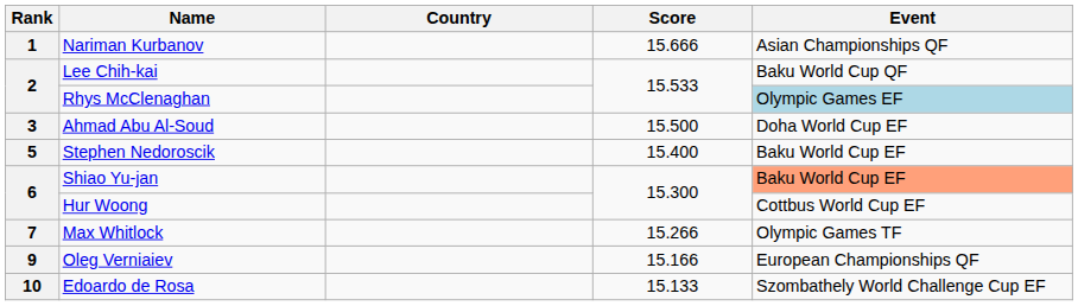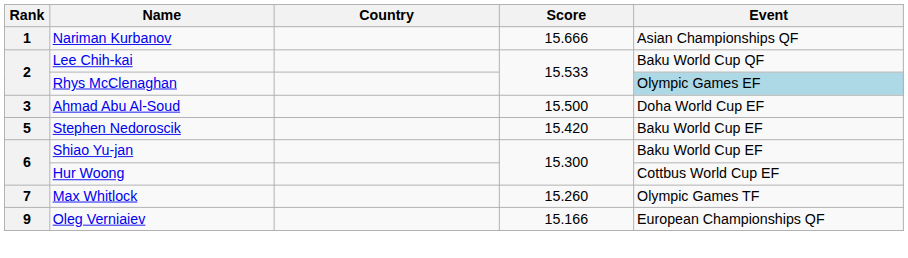 <table class="wikitable sortable" style="width:80%;">
 <tr>
 <th style="text-align:center; width:5%;">Rank</th>
 <th style="text-align:center; width:25%;">Name</th>
 <th style="text-align:center; width:25%;">Country</th>
 <th style="text-align:center; width:15%;">Score</th>
 <th style="text-align:center; width:30%;">Event</th>
 </tr>
 <tr>
 <th>1</th>
 <td><a href='#'>Nariman Kurbanov</a></td>
 <td></td>
 <td align="center">15.666</td>
 <td>Asian Championships QF</td>
 </tr>
 <tr>
 <th rowspan="2">2</th>
 <td><a href='#'>Lee Chih-kai</a></td>
 <td></td>
 <td rowspan="2" align="center">15.533</td>
 <td>Baku World Cup QF</td>
 </tr>
 <tr>
 <td><a href='#'>Rhys McClenaghan</a></td>
 <td></td>
 <td style="background: lightblue;">Olympic Games EF</td>
 </tr>
 <tr>
 <th>3</th>
 <td><a href='#'>Ahmad Abu Al-Soud</a></td>
 <td></td>
 <td align="center">15.500</td>
 <td>Doha World Cup EF</td>
 </tr>
 <tr>
 <th>5</th>
 <td><a href='#'>Stephen Nedoroscik</a></td>
 <td></td>
-<td align="center">15.400</td>
+<td align="center">15.420</td>
 <td>Baku World Cup EF</td>
 </tr>
 <tr>
 <th rowspan="2">6</th>
 <td><a href='#'>Shiao Yu-jan</a></td>
 <td></td>
 <td rowspan="2" align="center">15.300</td>
-<td style="background: lightsalmon;">Baku World Cup EF</td>
+<td>Baku World Cup EF</td>
 </tr>
 <tr>
 <td><a href='#'>Hur Woong</a></td>
 <td></td>
 <td>Cottbus World Cup EF</td>
 </tr>
 <tr>
 <th>7</th>
 <td><a href='#'>Max Whitlock</a></td>
 <td></td>
-<td align="center">15.266</td>
+<td align="center">15.260</td>
 <td>Olympic Games TF</td>
 </tr>
 <tr>
 <th>9</th>
 <td><a href='#'>Oleg Verniaiev</a></td>
 <td></td>
 <td align="center">15.166</td>
 <td>European Championships QF</td>
 </tr>
-<tr>
-<th>10</th>
-<td><a href='#'>Edoardo de Rosa</a></td>
-<td></td>
-<td align="center">15.133</td>
-<td>Szombathely World Challenge Cup EF</td>
-</tr>
 </table>
